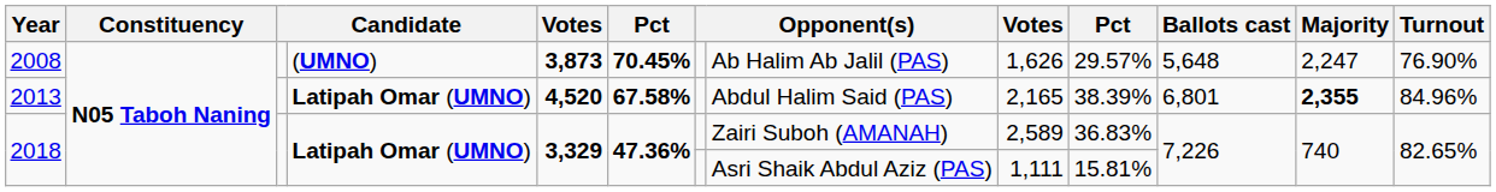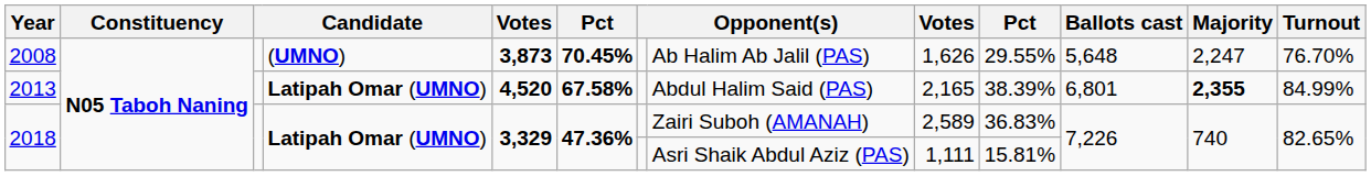 <table class="wikitable" style="margin:0.5em ; font-size:95%">
 <tr>
 <th>Year</th>
 <th>Constituency</th>
 <th colspan=2>Candidate</th>
 <th>Votes</th>
 <th>Pct</th>
 <th colspan=2>Opponent(s)</th>
 <th>Votes</th>
 <th>Pct</th>
 <th>Ballots cast</th>
 <th>Majority</th>
 <th>Turnout</th>
 </tr>
 <tr>
 <td><a href='#'>2008</a></td>
 <td rowspan=4><strong>N05 <a href='#'>Taboh Naning</a></strong></td>
 <td></td>
 <td> (<a href='#'><strong>UMNO</strong></a>)</td>
 <td align="right"><strong>3,873</strong></td>
 <td><strong>70.45%</strong></td>
 <td></td>
 <td>Ab Halim Ab Jalil (<a href='#'>PAS</a>)</td>
 <td align="right">1,626</td>
-<td>29.57%</td>
+<td>29.55%</td>
 <td>5,648</td>
 <td>2,247</td>
-<td>76.90%</td>
+<td>76.70%</td>
 </tr>
 <tr>
 <td><a href='#'>2013</a></td>
 <td></td>
 <td><strong>Latipah Omar</strong> (<a href='#'><strong>UMNO</strong></a>)</td>
 <td align="right"><strong>4,520</strong></td>
 <td><strong>67.58%</strong></td>
 <td></td>
 <td>Abdul Halim Said (<a href='#'>PAS</a>)</td>
 <td align="right">2,165</td>
 <td>38.39%</td>
 <td>6,801</td>
 <td><strong>2,355</strong></td>
-<td>84.96%</td>
+<td>84.99%</td>
 </tr>
 <tr>
 <td rowspan=2><a href='#'>2018</a></td>
 <td rowspan=2 ></td>
 <td rowspan=2><strong>Latipah Omar</strong> (<a href='#'><strong>UMNO</strong></a>)</td>
 <td rowspan=2 align="right"><strong>3,329</strong></td>
 <td rowspan=2><strong>47.36%</strong></td>
 <td></td>
 <td>Zairi Suboh (<a href='#'>AMANAH</a>)</td>
 <td align="right">2,589</td>
 <td>36.83%</td>
 <td rowspan=2>7,226</td>
 <td rowspan=2>740</td>
 <td rowspan=2>82.65%</td>
 </tr>
 <tr>
 <td></td>
 <td>Asri Shaik Abdul Aziz (<a href='#'>PAS</a>)</td>
 <td align="right">1,111</td>
 <td>15.81%</td>
 </tr>
 </table>
